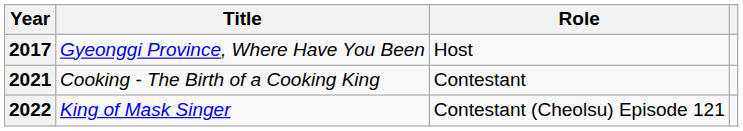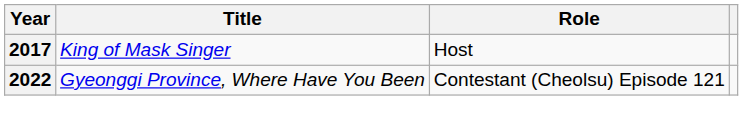 <table class="wikitable plainrowheaders">
 <tr>
 <th scope="col">Year</th>
 <th scope="col">Title</th>
 <th scope="col">Role</th>
 <th scope="col" class="unsortable"></th>
 </tr>
 <tr>
 <th scope="row">2017</th>
-<td><em><a href='#'>Gyeonggi Province</a>, Where Have You Been</em></td>
+<td><em><a href='#'>King of Mask Singer</a></em></td>
 <td>Host</td>
 </tr>
 <tr>
-<th scope="row">2021</th>
-<td><em>Cooking - The Birth of a Cooking King</em></td>
-<td>Contestant</td>
-<td></td>
-</tr>
-<tr>
 <th scope="row">2022</th>
-<td><em><a href='#'>King of Mask Singer</a></em></td>
+<td><em><a href='#'>Gyeonggi Province</a>, Where Have You Been</em></td>
 <td>Contestant (Cheolsu) Episode 121</td>
 <td></td>
 </tr>
 </table>
